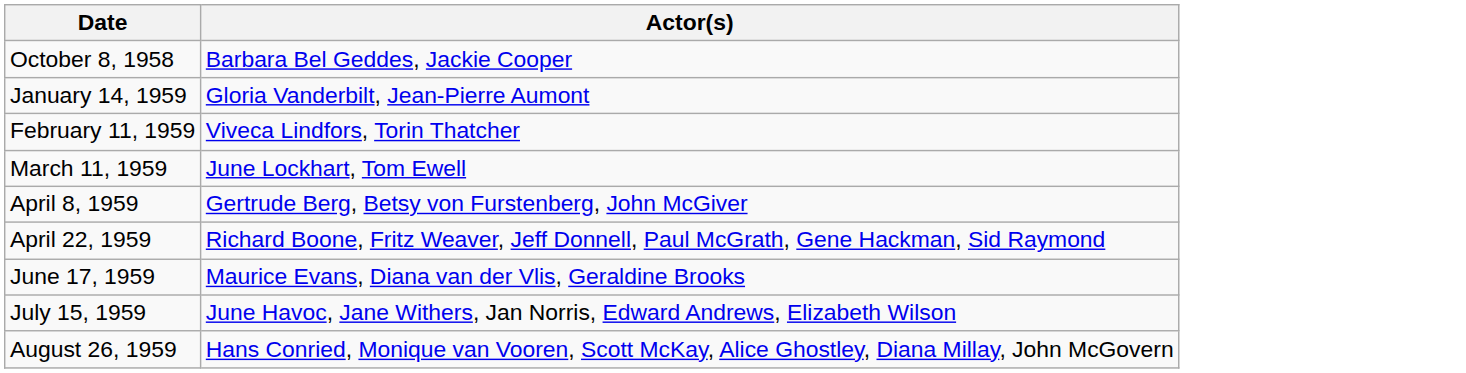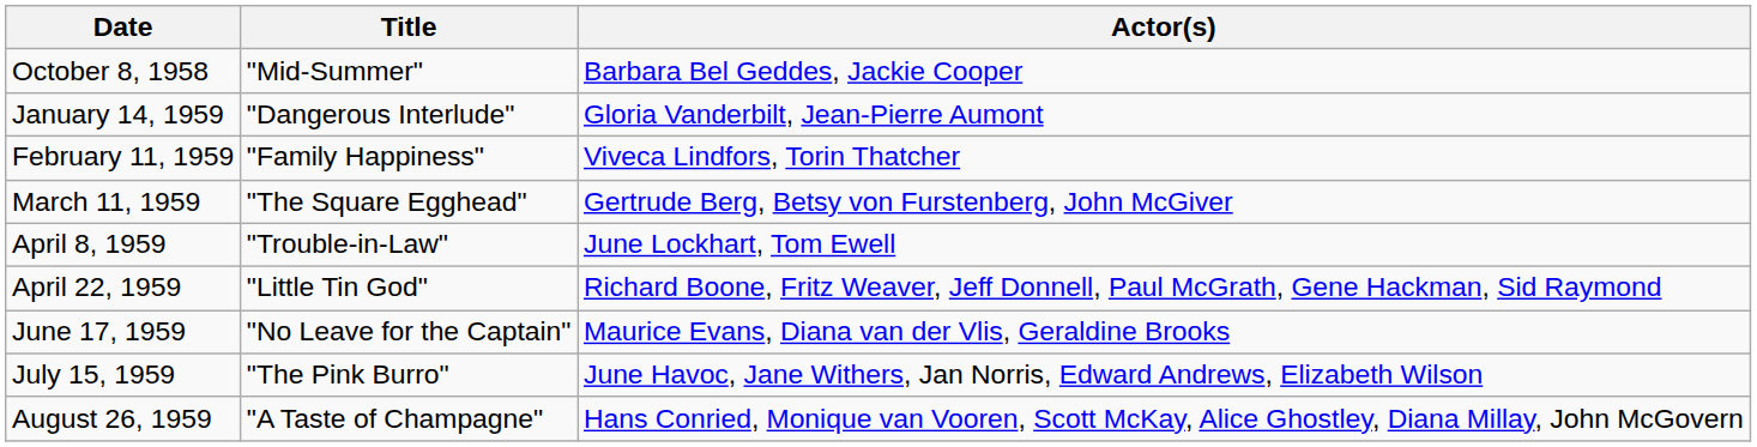 <table class="wikitable">
 <tr>
 <th>Date</th>
+<th>Title</th>
 <th>Actor(s)</th>
 </tr>
 <tr>
 <td>October 8, 1958</td>
+<td>"Mid-Summer"</td>
 <td><a href='#'>Barbara Bel Geddes</a>, <a href='#'>Jackie Cooper</a></td>
 </tr>
 <tr>
 <td>January 14, 1959</td>
+<td>"Dangerous Interlude"</td>
 <td><a href='#'>Gloria Vanderbilt</a>, <a href='#'>Jean-Pierre Aumont</a></td>
 </tr>
 <tr>
 <td>February 11, 1959</td>
+<td>"Family Happiness"</td>
 <td><a href='#'>Viveca Lindfors</a>, <a href='#'>Torin Thatcher</a></td>
 </tr>
 <tr>
 <td>March 11, 1959</td>
+<td>"The Square Egghead"</td>
+<td><a href='#'>Gertrude Berg</a>, <a href='#'>Betsy von Furstenberg</a>, <a href='#'>John McGiver</a></td>
+</tr>
+<tr>
+<td>April 8, 1959</td>
+<td>"Trouble-in-Law"</td>
 <td><a href='#'>June Lockhart</a>, <a href='#'>Tom Ewell</a></td>
 </tr>
 <tr>
-<td>April 8, 1959</td>
-<td><a href='#'>Gertrude Berg</a>, <a href='#'>Betsy von Furstenberg</a>, <a href='#'>John McGiver</a></td>
-</tr>
-<tr>
 <td>April 22, 1959</td>
+<td>"Little Tin God"</td>
 <td><a href='#'>Richard Boone</a>, <a href='#'>Fritz Weaver</a>, <a href='#'>Jeff Donnell</a>, <a href='#'>Paul McGrath</a>, <a href='#'>Gene Hackman</a>, <a href='#'>Sid Raymond</a></td>
 </tr>
 <tr>
 <td>June 17, 1959</td>
+<td>"No Leave for the Captain"</td>
 <td><a href='#'>Maurice Evans</a>, <a href='#'>Diana van der Vlis</a>, <a href='#'>Geraldine Brooks</a></td>
 </tr>
 <tr>
 <td>July 15, 1959</td>
+<td>"The Pink Burro"</td>
 <td><a href='#'>June Havoc</a>, <a href='#'>Jane Withers</a>, Jan Norris, <a href='#'>Edward Andrews</a>, <a href='#'>Elizabeth Wilson</a></td>
 </tr>
 <tr>
 <td>August 26, 1959</td>
+<td>"A Taste of Champagne"</td>
 <td><a href='#'>Hans Conried</a>, <a href='#'>Monique van Vooren</a>, <a href='#'>Scott McKay</a>, <a href='#'>Alice Ghostley</a>, <a href='#'>Diana Millay</a>, John McGovern</td>
 </tr>
 </table>
